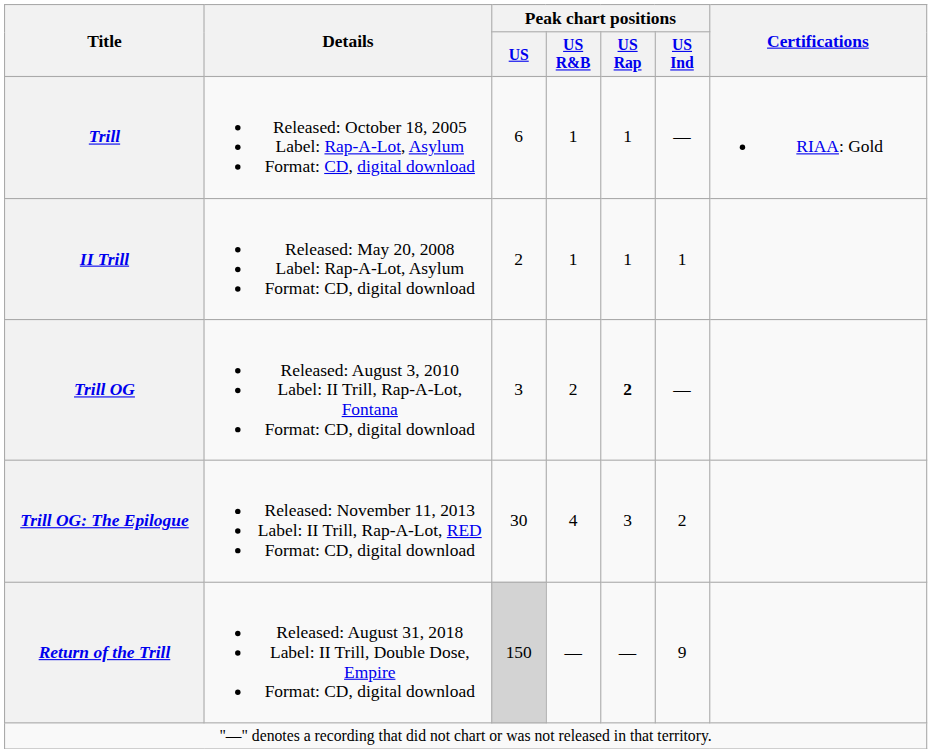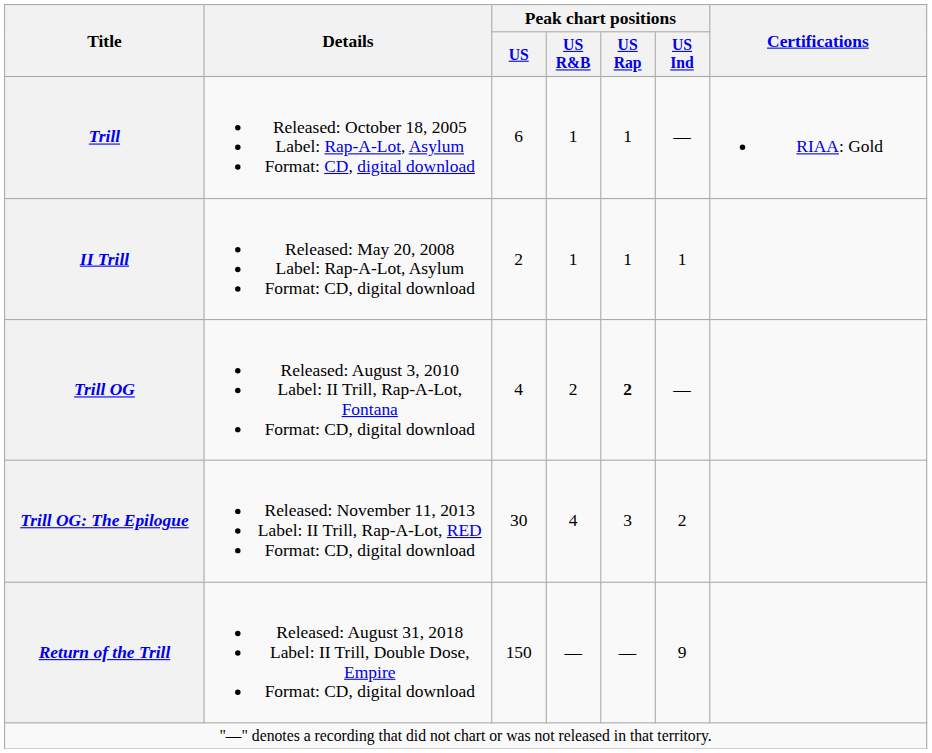 <table class="wikitable plainrowheaders" style="text-align:center;">
 <tr>
 <th scope="col" rowspan="2" style="width:11em;">Title</th>
 <th scope="col" rowspan="2" style="width:16em;">Details</th>
 <th scope="col" colspan="4">Peak chart positions</th>
 <th scope="col" rowspan="2" style="width:12em;"><a href='#'>Certifications</a></th>
 </tr>
 <tr>
 <th scope="col" style="width:3em;font-size:90%;"><a href='#'>US</a></th>
 <th scope="col" style="width:3em;font-size:90%;"><a href='#'>US<br>R&B</a></th>
 <th scope="col" style="width:3em;font-size:90%;"><a href='#'>US<br>Rap</a></th>
 <th scope="col" style="width:3em;font-size:90%;"><a href='#'>US<br>Ind</a></th>
 </tr>
 <tr>
 <th scope="row"><em><a href='#'>Trill</a></em></th>
 <td><br><ul><li>Released: October 18, 2005</li><li>Label: <a href='#'>Rap-A-Lot</a>, <a href='#'>Asylum</a></li><li>Format: <a href='#'>CD</a>, <a href='#'>digital download</a></li></ul></td>
 <td>6</td>
 <td>1</td>
 <td>1</td>
 <td>—</td>
 <td><br><ul><li><a href='#'>RIAA</a>: Gold</li></ul></td>
 </tr>
 <tr>
 <th scope="row"><em><a href='#'>II Trill</a></em></th>
 <td><br><ul><li>Released: May 20, 2008</li><li>Label: Rap-A-Lot, Asylum</li><li>Format: CD, digital download</li></ul></td>
 <td>2</td>
 <td>1</td>
 <td>1</td>
 <td>1</td>
 <td></td>
 </tr>
 <tr>
 <th scope="row"><em><a href='#'>Trill OG</a></em></th>
 <td><br><ul><li>Released: August 3, 2010</li><li>Label: II Trill, Rap-A-Lot, <a href='#'>Fontana</a></li><li>Format: CD, digital download</li></ul></td>
-<td>3</td>
+<td>4</td>
 <td>2</td>
 <td><strong>2</strong></td>
 <td>—</td>
 <td></td>
 </tr>
 <tr>
 <th scope="row"><em><a href='#'>Trill OG: The Epilogue</a></em></th>
 <td><br><ul><li>Released: November 11, 2013</li><li>Label: II Trill, Rap-A-Lot, <a href='#'>RED</a></li><li>Format: CD, digital download</li></ul></td>
 <td>30</td>
 <td>4</td>
 <td>3</td>
 <td>2</td>
 <td></td>
 </tr>
 <tr>
 <th scope="row"><em><a href='#'>Return of the Trill</a></em></th>
 <td><br><ul><li>Released: August 31, 2018</li><li>Label: II Trill, Double Dose, <a href='#'>Empire</a></li><li>Format: CD, digital download</li></ul></td>
-<td style="background: lightgrey;">150</td>
+<td>150</td>
 <td>—</td>
 <td>—</td>
 <td>9</td>
 <td></td>
 </tr>
 <tr>
 <td colspan="9" style="font-size:90%">"—" denotes a recording that did not chart or was not released in that territory.</td>
 </tr>
 </table>
